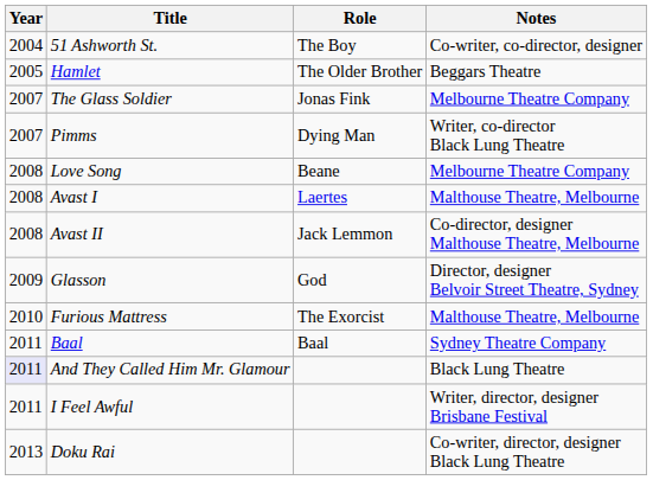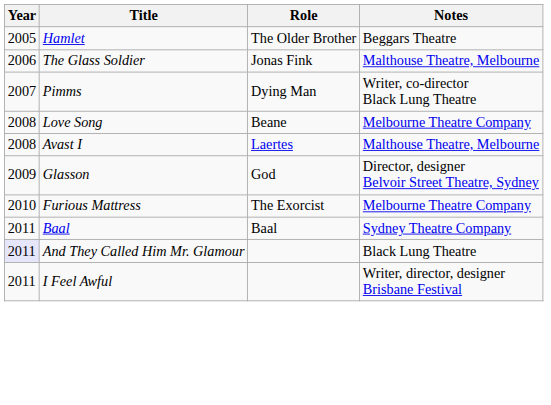 <table class="wikitable sortable">
 <tr>
 <th>Year</th>
 <th>Title</th>
 <th>Role</th>
 <th class="unsortable">Notes</th>
 </tr>
 <tr>
-<td>2004</td>
-<td><em>51 Ashworth St.</em></td>
-<td>The Boy</td>
-<td>Co-writer, co-director, designer</td>
-</tr>
-<tr>
 <td>2005</td>
 <td><em><a href='#'>Hamlet</a></em></td>
 <td>The Older Brother</td>
 <td>Beggars Theatre</td>
 </tr>
 <tr>
-<td>2007</td>
+<td>2006</td>
 <td><em>The Glass Soldier</em></td>
 <td>Jonas Fink</td>
-<td><a href='#'>Melbourne Theatre Company</a></td>
+<td><a href='#'>Malthouse Theatre, Melbourne</a></td>
 </tr>
 <tr>
 <td>2007</td>
 <td><em>Pimms</em></td>
 <td>Dying Man</td>
 <td>Writer, co-director<br>Black Lung Theatre</td>
 </tr>
 <tr>
 <td>2008</td>
 <td><em>Love Song</em></td>
 <td>Beane</td>
 <td><a href='#'>Melbourne Theatre Company</a></td>
 </tr>
 <tr>
 <td>2008</td>
 <td><em>Avast I</em></td>
 <td><a href='#'>Laertes</a></td>
 <td><a href='#'>Malthouse Theatre, Melbourne</a></td>
 </tr>
 <tr>
-<td>2008</td>
-<td><em>Avast II</em></td>
-<td>Jack Lemmon</td>
-<td>Co-director, designer<br><a href='#'>Malthouse Theatre, Melbourne</a></td>
-</tr>
-<tr>
 <td>2009</td>
 <td><em>Glasson</em></td>
 <td>God</td>
 <td>Director, designer<br><a href='#'>Belvoir Street Theatre, Sydney</a></td>
 </tr>
 <tr>
 <td>2010</td>
 <td><em>Furious Mattress</em></td>
 <td>The Exorcist</td>
-<td><a href='#'>Malthouse Theatre, Melbourne</a></td>
+<td><a href='#'>Melbourne Theatre Company</a></td>
 </tr>
 <tr>
 <td>2011</td>
 <td><em><a href='#'>Baal</a></em></td>
 <td>Baal</td>
 <td><a href='#'>Sydney Theatre Company</a></td>
 </tr>
 <tr>
 <td style="background: lavender;">2011</td>
 <td><em>And They Called Him Mr. Glamour</em></td>
 <td></td>
 <td>Black Lung Theatre</td>
 </tr>
 <tr>
 <td>2011</td>
 <td><em>I Feel Awful</em></td>
 <td></td>
 <td>Writer, director, designer<br><a href='#'>Brisbane Festival</a></td>
 </tr>
-<tr>
-<td>2013</td>
-<td><em>Doku Rai</em></td>
-<td></td>
-<td>Co-writer, director, designer<br>Black Lung Theatre</td>
-</tr>
 </table>
